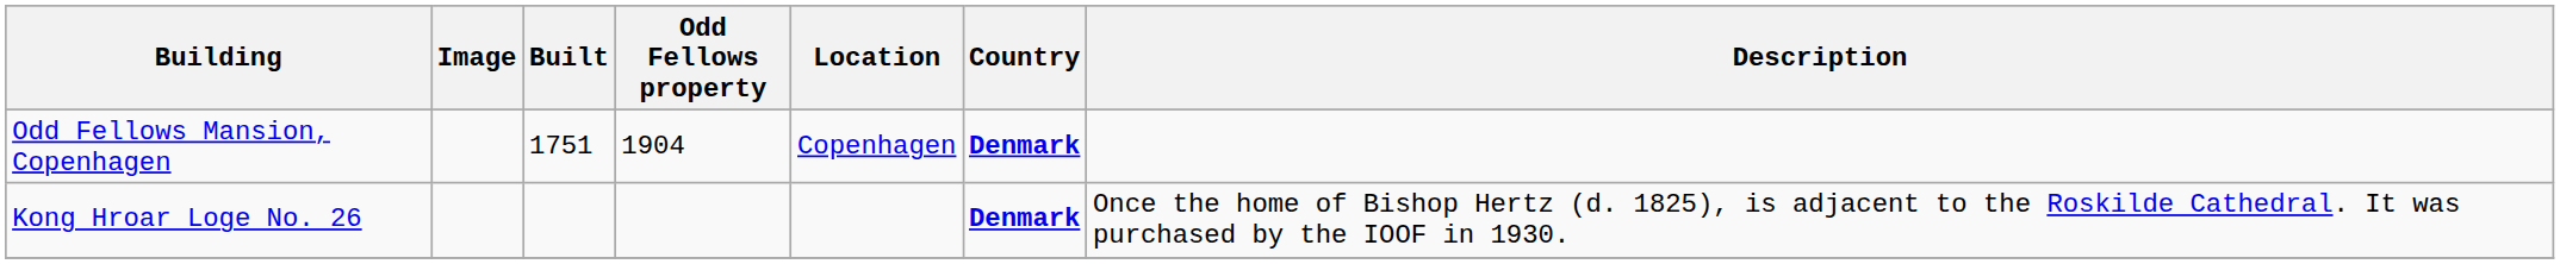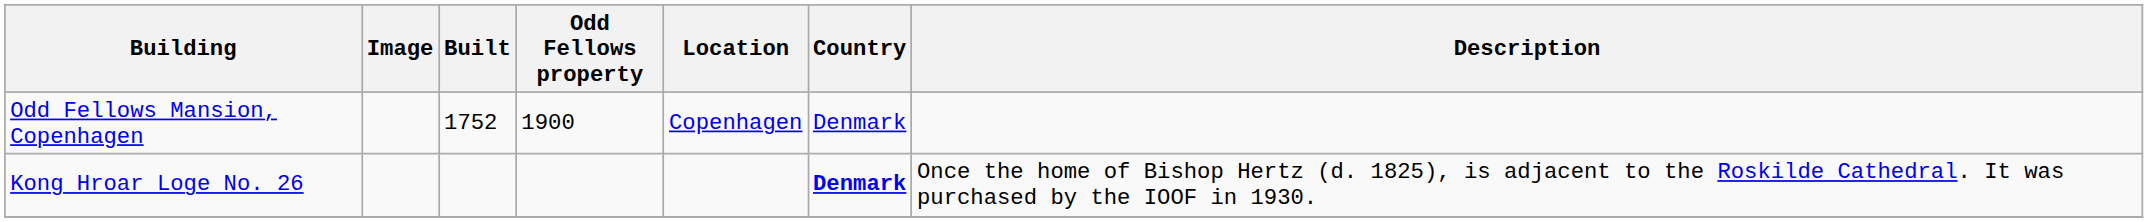 <table class="wikitable sortable">
 <tr>
 <th>Building<br></th>
 <th class="unsortable">Image</th>
 <th>Built</th>
 <th>Odd Fellows<br>property</th>
 <th>Location</th>
 <th>Country</th>
 <th class="unsortable">Description</th>
 </tr>
 <tr>
 <td><a href='#'>Odd Fellows Mansion, Copenhagen</a></td>
 <td></td>
-<td>1751</td>
-<td>1904</td>
+<td>1752</td>
+<td>1900</td>
 <td><a href='#'>Copenhagen</a></td>
-<td><strong><a href='#'>Denmark</a></strong></td>
+<td><a href='#'>Denmark</a></td>
 <td></td>
 </tr>
 <tr>
 <td><a href='#'>Kong Hroar Loge No. 26</a></td>
 <td></td>
 <td></td>
 <td></td>
 <td></td>
 <td><strong><a href='#'>Denmark</a></strong></td>
 <td>Once the home of Bishop Hertz (d. 1825), is adjacent to the <a href='#'>Roskilde Cathedral</a>. It was purchased by the IOOF in 1930.</td>
 </tr>
 <tr>
 </tr>
 </table>
